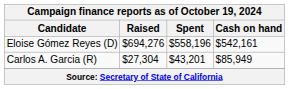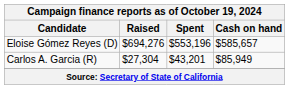 <table class="wikitable sortable">
 <tr>
 <th colspan=4>Campaign finance reports as of October 19, 2024</th>
 </tr>
 <tr style="text-align:center;">
 <th>Candidate</th>
 <th>Raised</th>
 <th>Spent</th>
 <th>Cash on hand</th>
 </tr>
 <tr>
 <td>Eloise Gómez Reyes (D)</td>
 <td>$694,276</td>
-<td>$558,196</td>
-<td>$542,161</td>
+<td>$553,196</td>
+<td>$585,657</td>
 </tr>
 <tr>
 <td>Carlos A. Garcia (R)</td>
 <td>$27,304</td>
 <td>$43,201</td>
 <td>$85,949</td>
 </tr>
 <tr>
 </tr>
 <tr>
 <th colspan="4"><small>Source: <a href='#'>Secretary of State of California</a></small></th>
 </tr>
 </table>
